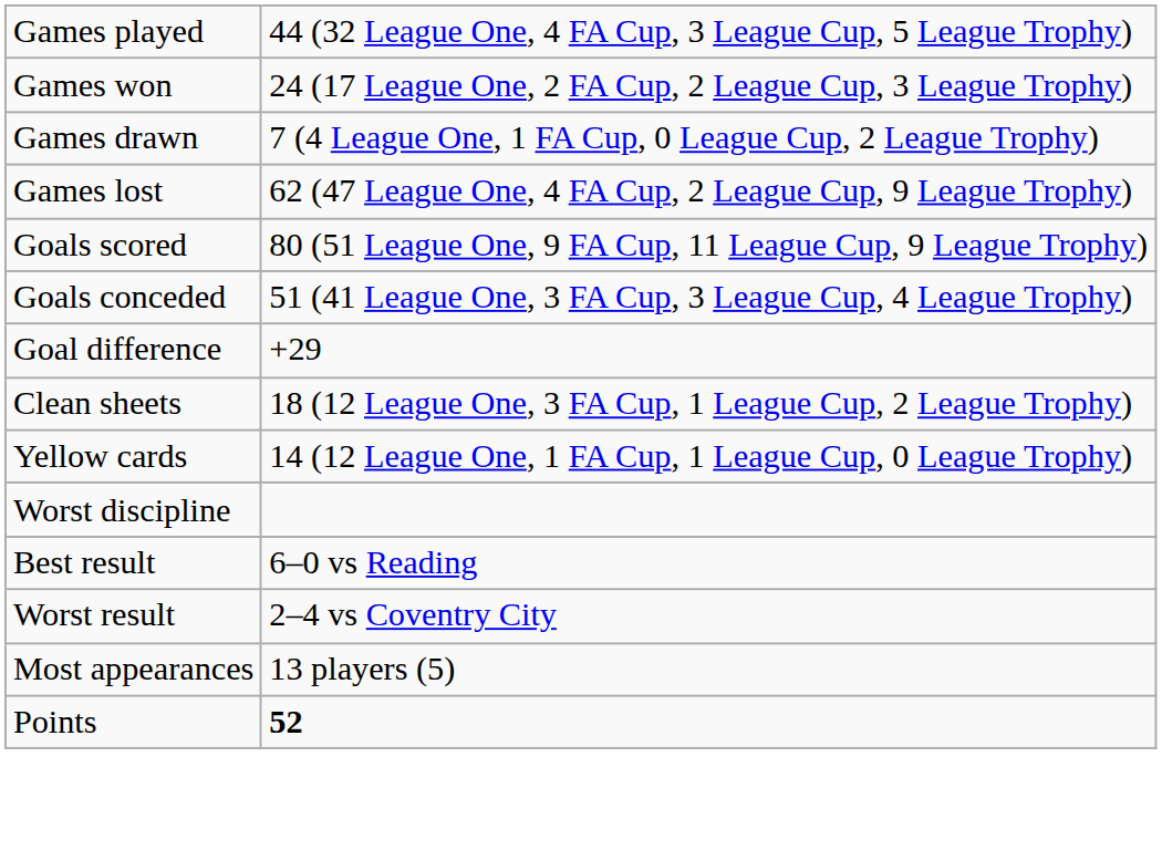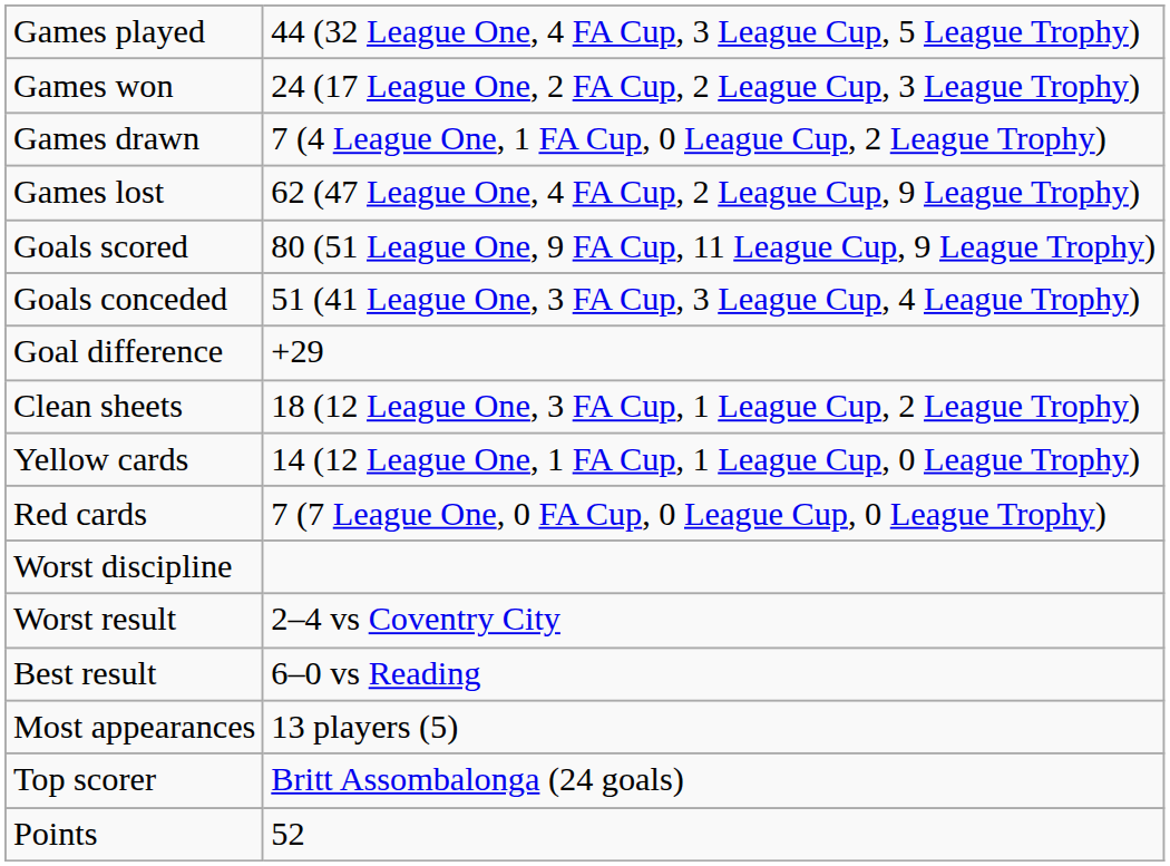 <table class="wikitable">
 <tr>
 <td>Games played</td>
 <td>44 (32 <a href='#'>League One</a>, 4 <a href='#'>FA Cup</a>, 3 <a href='#'>League Cup</a>, 5 <a href='#'>League Trophy</a>)</td>
 </tr>
 <tr>
 <td>Games won</td>
 <td>24 (17 <a href='#'>League One</a>, 2 <a href='#'>FA Cup</a>, 2 <a href='#'>League Cup</a>, 3 <a href='#'>League Trophy</a>)</td>
 </tr>
 <tr>
 <td>Games drawn</td>
 <td>7 (4 <a href='#'>League One</a>, 1 <a href='#'>FA Cup</a>, 0 <a href='#'>League Cup</a>, 2 <a href='#'>League Trophy</a>)</td>
 </tr>
 <tr>
 <td>Games lost</td>
 <td>62 (47 <a href='#'>League One</a>, 4 <a href='#'>FA Cup</a>, 2 <a href='#'>League Cup</a>, 9 <a href='#'>League Trophy</a>)</td>
 </tr>
 <tr>
 <td>Goals scored</td>
 <td>80 (51 <a href='#'>League One</a>, 9 <a href='#'>FA Cup</a>, 11 <a href='#'>League Cup</a>, 9 <a href='#'>League Trophy</a>)</td>
 </tr>
 <tr>
 <td>Goals conceded</td>
 <td>51 (41 <a href='#'>League One</a>, 3 <a href='#'>FA Cup</a>, 3 <a href='#'>League Cup</a>, 4 <a href='#'>League Trophy</a>)</td>
 </tr>
 <tr>
 <td>Goal difference</td>
 <td>+29</td>
 </tr>
 <tr>
 <td>Clean sheets</td>
 <td>18 (12 <a href='#'>League One</a>, 3 <a href='#'>FA Cup</a>, 1 <a href='#'>League Cup</a>, 2 <a href='#'>League Trophy</a>)</td>
 </tr>
 <tr>
 <td>Yellow cards</td>
 <td>14 (12 <a href='#'>League One</a>, 1 <a href='#'>FA Cup</a>, 1 <a href='#'>League Cup</a>, 0 <a href='#'>League Trophy</a>)</td>
 </tr>
 <tr>
+<td>Red cards</td>
+<td>7 (7 <a href='#'>League One</a>, 0 <a href='#'>FA Cup</a>, 0 <a href='#'>League Cup</a>, 0 <a href='#'>League Trophy</a>)</td>
+</tr>
+<tr>
 <td>Worst discipline</td>
 <td></td>
+</tr>
+<tr>
+<td>Worst result</td>
+<td>2–4 vs <a href='#'>Coventry City</a></td>
 </tr>
 <tr>
 <td>Best result</td>
 <td>6–0 vs <a href='#'>Reading</a></td>
 </tr>
 <tr>
-<td>Worst result</td>
-<td>2–4 vs <a href='#'>Coventry City</a></td>
-</tr>
-<tr>
 <td>Most appearances</td>
 <td>13 players (5)</td>
 </tr>
 <tr>
+<td>Top scorer</td>
+<td><a href='#'>Britt Assombalonga</a> (24 goals)</td>
+</tr>
+<tr>
 <td>Points</td>
-<td><strong>52</strong></td>
+<td>52</td>
 </tr>
 </table>
